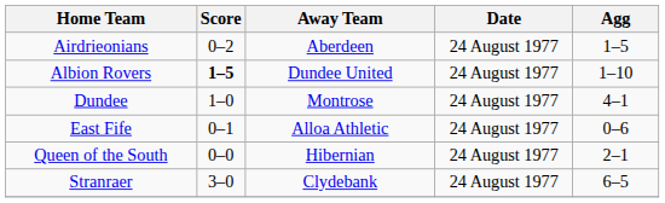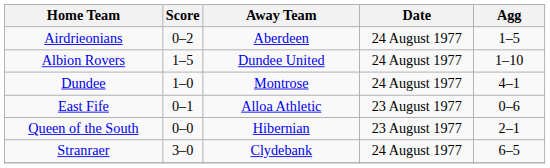 <table class="wikitable" style="text-align:center;">
 <tr>
 <th width=175>Home Team</th>
 <th width=20>Score</th>
 <th width=175>Away Team</th>
 <th width= 125>Date</th>
 <th width= 75>Agg</th>
 </tr>
 <tr>
 <td><a href='#'>Airdrieonians</a></td>
 <td>0–2</td>
 <td><a href='#'>Aberdeen</a></td>
 <td>24 August 1977</td>
 <td>1–5</td>
 </tr>
 <tr>
 <td><a href='#'>Albion Rovers</a></td>
-<td><strong>1–5</strong></td>
+<td>1–5</td>
 <td><a href='#'>Dundee United</a></td>
 <td>24 August 1977</td>
 <td>1–10</td>
 </tr>
 <tr>
 <td><a href='#'>Dundee</a></td>
 <td>1–0</td>
 <td><a href='#'>Montrose</a></td>
 <td>24 August 1977</td>
 <td>4–1</td>
 </tr>
 <tr>
 <td><a href='#'>East Fife</a></td>
 <td>0–1</td>
 <td><a href='#'>Alloa Athletic</a></td>
-<td>24 August 1977</td>
+<td>23 August 1977</td>
 <td>0–6</td>
 </tr>
 <tr>
 <td><a href='#'>Queen of the South</a></td>
 <td>0–0</td>
 <td><a href='#'>Hibernian</a></td>
-<td>24 August 1977</td>
+<td>23 August 1977</td>
 <td>2–1</td>
 </tr>
 <tr>
 <td><a href='#'>Stranraer</a></td>
 <td>3–0</td>
 <td><a href='#'>Clydebank</a></td>
 <td>24 August 1977</td>
 <td>6–5</td>
 </tr>
 <tr>
 </tr>
 </table>
